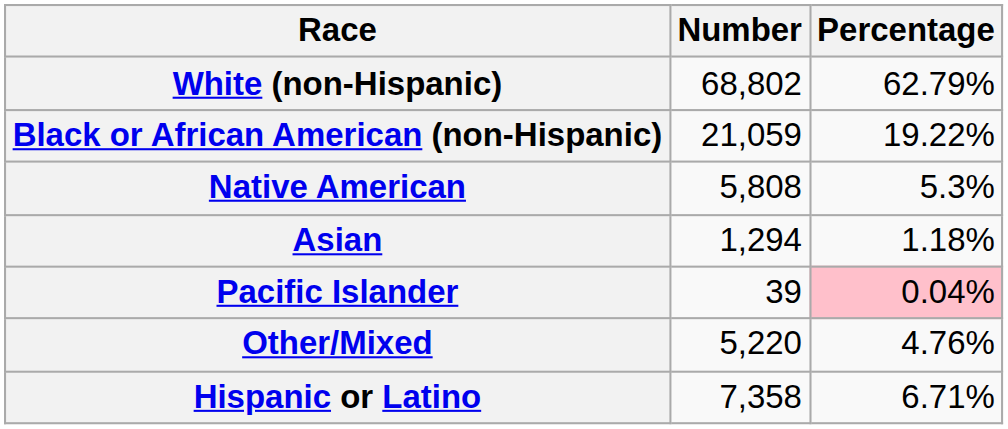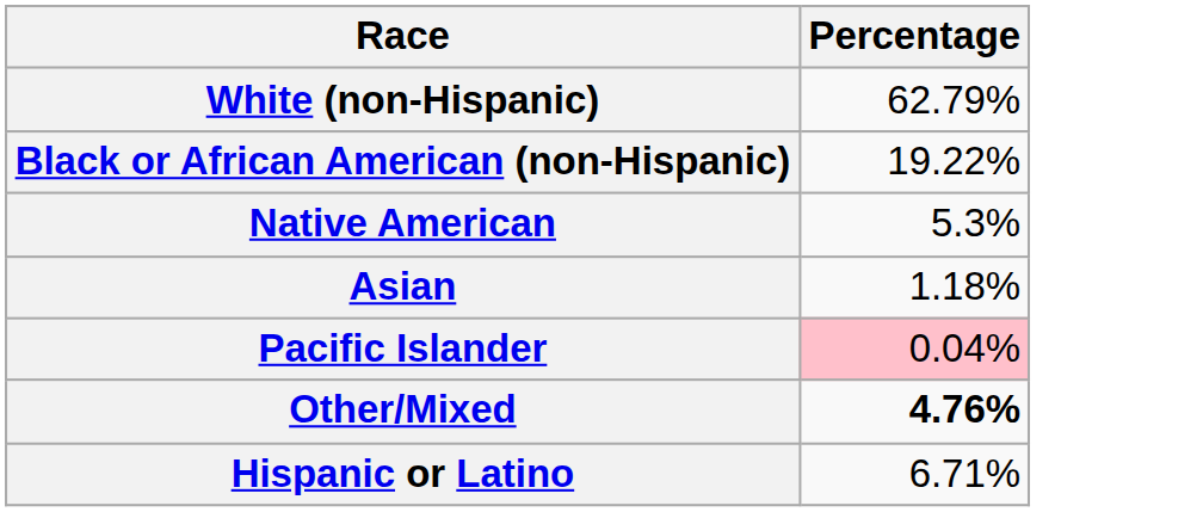 <table class="wikitable" style="text-align:right">
 <tr>
 <th scope="col">Race</th>
-<th scope="col">Number</th>
 <th scope="col">Percentage</th>
 </tr>
 <tr>
 <th scope="row"><a href='#'>White</a> (non-Hispanic)</th>
-<td>68,802</td>
 <td>62.79%</td>
 </tr>
 <tr>
 <th scope="row"><a href='#'>Black or African American</a> (non-Hispanic)</th>
-<td>21,059</td>
 <td>19.22%</td>
 </tr>
 <tr>
 <th scope="row"><a href='#'>Native American</a></th>
-<td>5,808</td>
 <td>5.3%</td>
 </tr>
 <tr>
 <th scope="row"><a href='#'>Asian</a></th>
-<td>1,294</td>
 <td>1.18%</td>
 </tr>
 <tr>
 <th scope="row"><a href='#'>Pacific Islander</a></th>
-<td>39</td>
 <td style="background: pink;">0.04%</td>
 </tr>
 <tr>
 <th scope="row"><a href='#'>Other/Mixed</a></th>
-<td>5,220</td>
-<td>4.76%</td>
+<td><strong>4.76%</strong></td>
 </tr>
 <tr>
 <th scope="row"><a href='#'>Hispanic</a> or <a href='#'>Latino</a></th>
-<td>7,358</td>
 <td>6.71%</td>
 </tr>
 </table>
